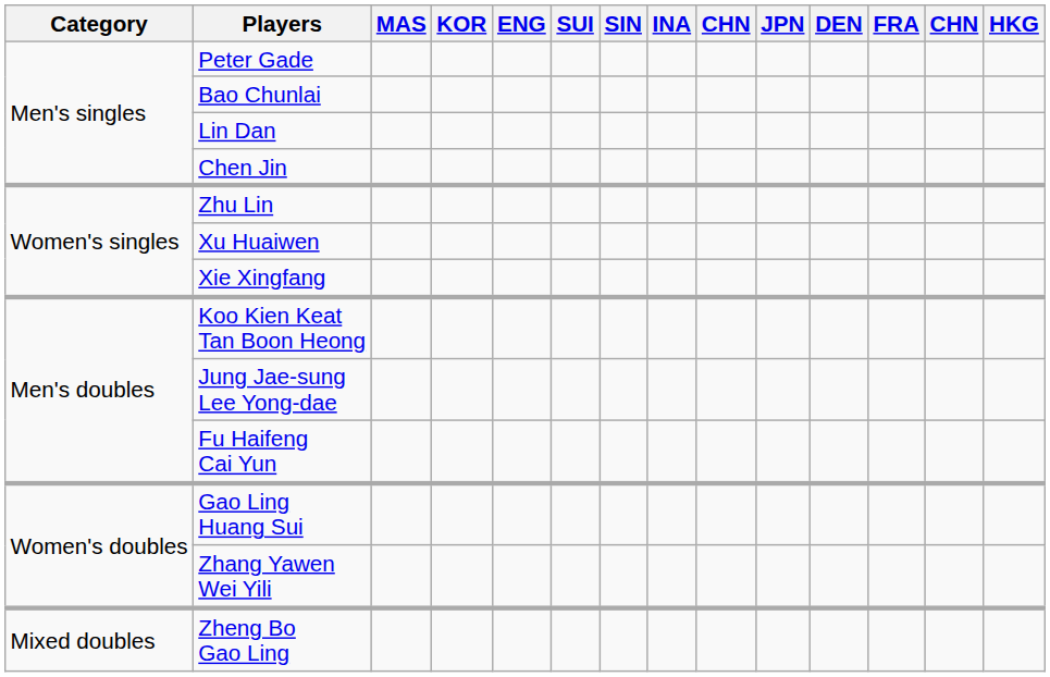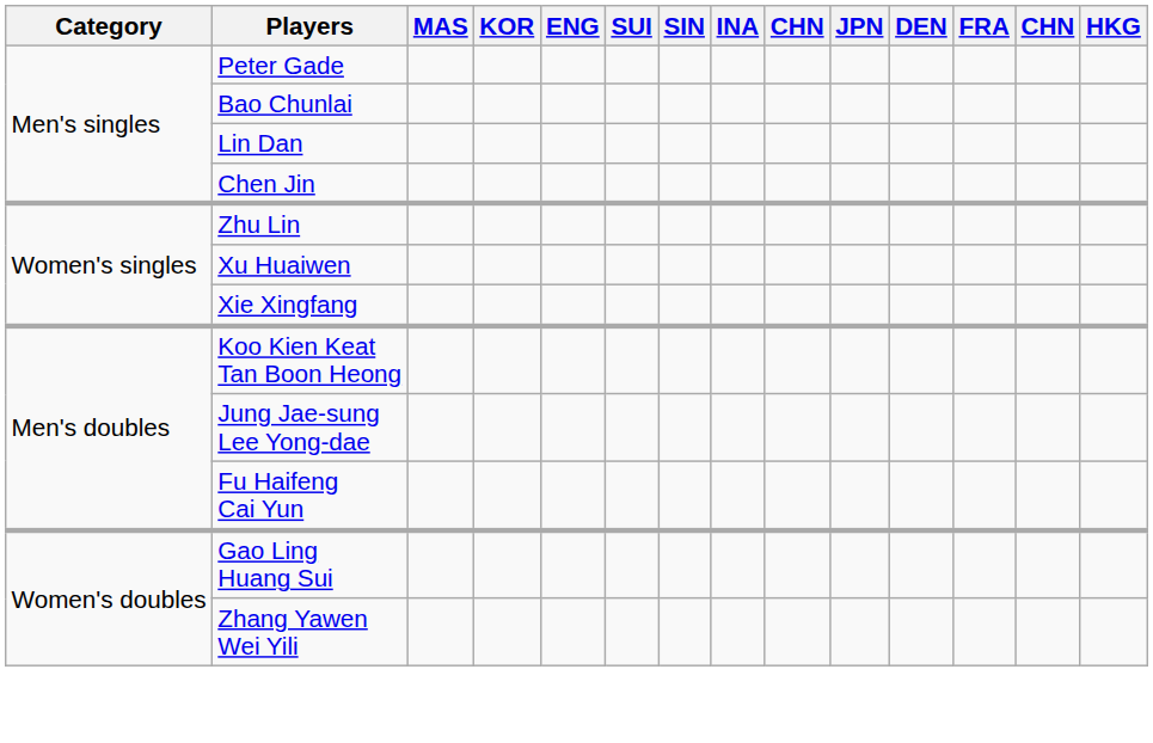 <table class=wikitable style="font-size:89%; text-align:center">
 <tr>
 <th>Category</th>
 <th>Players</th>
 <th><a href='#'>MAS</a></th>
 <th><a href='#'>KOR</a></th>
 <th><a href='#'>ENG</a></th>
 <th><a href='#'>SUI</a></th>
 <th><a href='#'>SIN</a></th>
 <th><a href='#'>INA</a></th>
 <th><a href='#'>CHN</a></th>
 <th><a href='#'>JPN</a></th>
 <th><a href='#'>DEN</a></th>
 <th><a href='#'>FRA</a></th>
 <th><a href='#'>CHN</a></th>
 <th><a href='#'>HKG</a></th>
 </tr>
 <tr>
 <td rowspan=4 align=left>Men's singles</td>
 <td align=left> <a href='#'>Peter Gade</a></td>
 <td></td>
 <td></td>
 <td></td>
 <td></td>
 <td></td>
 <td></td>
 <td></td>
 <td></td>
 <td></td>
 <td></td>
 <td></td>
 <td></td>
 </tr>
 <tr>
 <td align=left> <a href='#'>Bao Chunlai</a></td>
 <td></td>
 <td></td>
 <td></td>
 <td></td>
 <td></td>
 <td></td>
 <td></td>
 <td></td>
 <td></td>
 <td></td>
 <td></td>
 <td></td>
 </tr>
 <tr>
 <td align=left> <a href='#'>Lin Dan</a></td>
 <td></td>
 <td></td>
 <td></td>
 <td></td>
 <td></td>
 <td></td>
 <td></td>
 <td></td>
 <td></td>
 <td></td>
 <td></td>
 <td></td>
 </tr>
 <tr>
 <td align=left> <a href='#'>Chen Jin</a></td>
 <td></td>
 <td></td>
 <td></td>
 <td></td>
 <td></td>
 <td></td>
 <td></td>
 <td></td>
 <td></td>
 <td></td>
 <td></td>
 <td></td>
 </tr>
 <tr style="border-top:3px solid #aaaaaa">
 <td rowspan=3 align=left>Women's singles</td>
 <td align=left> <a href='#'>Zhu Lin</a></td>
 <td></td>
 <td></td>
 <td></td>
 <td></td>
 <td></td>
 <td></td>
 <td></td>
 <td></td>
 <td></td>
 <td></td>
 <td></td>
 <td></td>
 </tr>
 <tr>
 <td align=left> <a href='#'>Xu Huaiwen</a></td>
 <td></td>
 <td></td>
 <td></td>
 <td></td>
 <td></td>
 <td></td>
 <td></td>
 <td></td>
 <td></td>
 <td></td>
 <td></td>
 <td></td>
 </tr>
 <tr>
 <td align=left> <a href='#'>Xie Xingfang</a></td>
 <td></td>
 <td></td>
 <td></td>
 <td></td>
 <td></td>
 <td></td>
 <td></td>
 <td></td>
 <td></td>
 <td></td>
 <td></td>
 <td></td>
 </tr>
 <tr style="border-top:3px solid #aaaaaa">
 <td rowspan=3 align=left>Men's doubles</td>
 <td align=left> <a href='#'>Koo Kien Keat</a> <br>  <a href='#'>Tan Boon Heong</a></td>
 <td></td>
 <td></td>
 <td></td>
 <td></td>
 <td></td>
 <td></td>
 <td></td>
 <td></td>
 <td></td>
 <td></td>
 <td></td>
 <td></td>
 </tr>
 <tr>
 <td align=left> <a href='#'>Jung Jae-sung</a> <br>  <a href='#'>Lee Yong-dae</a></td>
 <td></td>
 <td></td>
 <td></td>
 <td></td>
 <td></td>
 <td></td>
 <td></td>
 <td></td>
 <td></td>
 <td></td>
 <td></td>
 <td></td>
 </tr>
 <tr>
 <td align=left> <a href='#'>Fu Haifeng</a> <br>  <a href='#'>Cai Yun</a></td>
 <td></td>
 <td></td>
 <td></td>
 <td></td>
 <td></td>
 <td></td>
 <td></td>
 <td></td>
 <td></td>
 <td></td>
 <td></td>
 <td></td>
 </tr>
 <tr style="border-top:3px solid #aaaaaa">
 <td rowspan=2 align=left>Women's doubles</td>
 <td align=left> <a href='#'>Gao Ling</a> <br>  <a href='#'>Huang Sui</a></td>
 <td></td>
 <td></td>
 <td></td>
 <td></td>
 <td></td>
 <td></td>
 <td></td>
 <td></td>
 <td></td>
 <td></td>
 <td></td>
 <td></td>
 </tr>
 <tr>
 <td align=left> <a href='#'>Zhang Yawen</a> <br>  <a href='#'>Wei Yili</a></td>
 <td></td>
 <td></td>
 <td></td>
 <td></td>
 <td></td>
 <td></td>
 <td></td>
 <td></td>
 <td></td>
 <td></td>
 <td></td>
 <td></td>
 </tr>
-<tr style="border-top:3px solid #aaaaaa">
-<td align=left>Mixed doubles</td>
-<td align=left> <a href='#'>Zheng Bo</a> <br>  <a href='#'>Gao Ling</a></td>
-<td></td>
-<td></td>
-<td></td>
-<td></td>
-<td></td>
-<td></td>
-<td></td>
-<td></td>
-<td></td>
-<td></td>
-<td></td>
-<td></td>
-</tr>
 </table>
